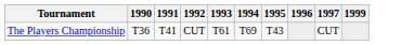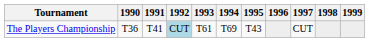 <table class="wikitable" style="font-size:95%;text-align:center;">
 <tr>
 <th>Tournament</th>
 <th>1990</th>
 <th>1991</th>
 <th>1992</th>
 <th>1993</th>
 <th>1994</th>
 <th>1995</th>
 <th>1996</th>
 <th>1997</th>
+<th>1998</th>
 <th>1999</th>
 </tr>
 <tr>
 <td align=left><a href='#'>The Players Championship</a></td>
 <td>T36</td>
 <td>T41</td>
-<td>CUT</td>
+<td style="background: lightblue;">CUT</td>
 <td>T61</td>
 <td>T69</td>
 <td>T43</td>
 <td style="background:#eeeeee;"></td>
 <td>CUT</td>
 <td style="background:#eeeeee;"></td>
+<td style="background:#eeeeee;"></td>
 </tr>
 </table>
